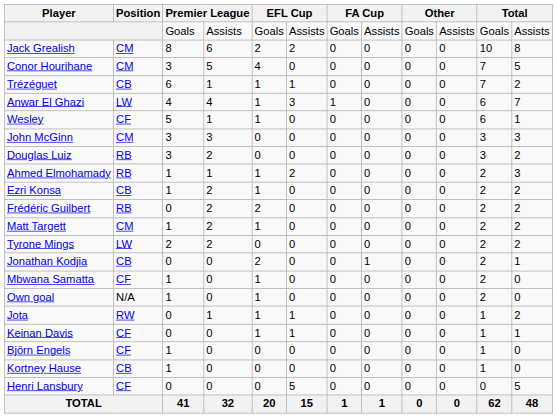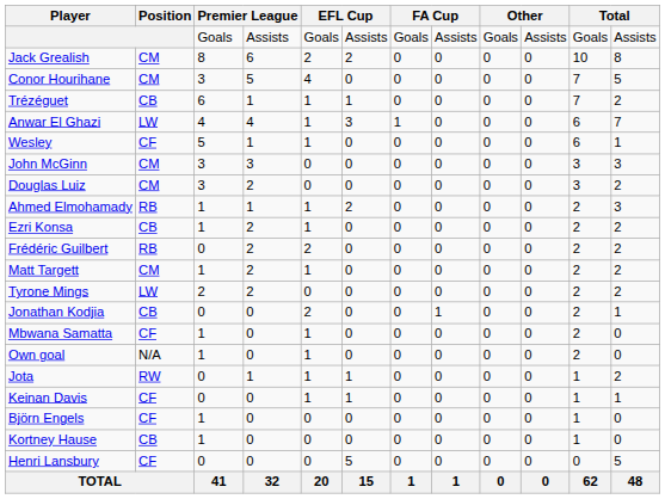 <table class="wikitable sortable">
 <tr>
 <th>Player</th>
 <th>Position</th>
 <th colspan="2">Premier League</th>
 <th colspan="2">EFL Cup</th>
 <th colspan="2">FA Cup</th>
 <th colspan="2">Other</th>
 <th colspan="2">Total</th>
 </tr>
 <tr>
 <th colspan="2"></th>
 <td>Goals</td>
 <td>Assists</td>
 <td>Goals</td>
 <td>Assists</td>
 <td>Goals</td>
 <td>Assists</td>
 <td>Goals</td>
 <td>Assists</td>
 <td>Goals</td>
 <td>Assists</td>
 </tr>
 <tr>
 <td> <a href='#'>Jack Grealish</a></td>
 <td><a href='#'>CM</a></td>
 <td>8</td>
 <td>6</td>
 <td>2</td>
 <td>2</td>
 <td>0</td>
 <td>0</td>
 <td>0</td>
 <td>0</td>
 <td>10</td>
 <td>8</td>
 </tr>
 <tr>
 <td> <a href='#'>Conor Hourihane</a></td>
 <td><a href='#'>CM</a></td>
 <td>3</td>
 <td>5</td>
 <td>4</td>
 <td>0</td>
 <td>0</td>
 <td>0</td>
 <td>0</td>
 <td>0</td>
 <td>7</td>
 <td>5</td>
 </tr>
 <tr>
 <td> <a href='#'>Trézéguet</a></td>
 <td><a href='#'>CB</a></td>
 <td>6</td>
 <td>1</td>
 <td>1</td>
 <td>1</td>
 <td>0</td>
 <td>0</td>
 <td>0</td>
 <td>0</td>
 <td>7</td>
 <td>2</td>
 </tr>
 <tr>
 <td> <a href='#'>Anwar El Ghazi</a></td>
 <td><a href='#'>LW</a></td>
 <td>4</td>
 <td>4</td>
 <td>1</td>
 <td>3</td>
 <td>1</td>
 <td>0</td>
 <td>0</td>
 <td>0</td>
 <td>6</td>
 <td>7</td>
 </tr>
 <tr>
 <td> <a href='#'>Wesley</a></td>
 <td><a href='#'>CF</a></td>
 <td>5</td>
 <td>1</td>
 <td>1</td>
 <td>0</td>
 <td>0</td>
 <td>0</td>
 <td>0</td>
 <td>0</td>
 <td>6</td>
 <td>1</td>
 </tr>
 <tr>
 <td> <a href='#'>John McGinn</a></td>
 <td><a href='#'>CM</a></td>
 <td>3</td>
 <td>3</td>
 <td>0</td>
 <td>0</td>
 <td>0</td>
 <td>0</td>
 <td>0</td>
 <td>0</td>
 <td>3</td>
 <td>3</td>
 </tr>
 <tr>
 <td> <a href='#'>Douglas Luiz</a></td>
-<td><a href='#'>RB</a></td>
+<td><a href='#'>CM</a></td>
 <td>3</td>
 <td>2</td>
 <td>0</td>
 <td>0</td>
 <td>0</td>
 <td>0</td>
 <td>0</td>
 <td>0</td>
 <td>3</td>
 <td>2</td>
 </tr>
 <tr>
 <td> <a href='#'>Ahmed Elmohamady</a></td>
 <td><a href='#'>RB</a></td>
 <td>1</td>
 <td>1</td>
 <td>1</td>
 <td>2</td>
 <td>0</td>
 <td>0</td>
 <td>0</td>
 <td>0</td>
 <td>2</td>
 <td>3</td>
 </tr>
 <tr>
 <td> <a href='#'>Ezri Konsa</a></td>
 <td><a href='#'>CB</a></td>
 <td>1</td>
 <td>2</td>
 <td>1</td>
 <td>0</td>
 <td>0</td>
 <td>0</td>
 <td>0</td>
 <td>0</td>
 <td>2</td>
 <td>2</td>
 </tr>
 <tr>
 <td> <a href='#'>Frédéric Guilbert</a></td>
 <td><a href='#'>RB</a></td>
 <td>0</td>
 <td>2</td>
 <td>2</td>
 <td>0</td>
 <td>0</td>
 <td>0</td>
 <td>0</td>
 <td>0</td>
 <td>2</td>
 <td>2</td>
 </tr>
 <tr>
 <td> <a href='#'>Matt Targett</a></td>
 <td><a href='#'>CM</a></td>
 <td>1</td>
 <td>2</td>
 <td>1</td>
 <td>0</td>
 <td>0</td>
 <td>0</td>
 <td>0</td>
 <td>0</td>
 <td>2</td>
 <td>2</td>
 </tr>
 <tr>
 <td> <a href='#'>Tyrone Mings</a></td>
 <td><a href='#'>LW</a></td>
 <td>2</td>
 <td>2</td>
 <td>0</td>
 <td>0</td>
 <td>0</td>
 <td>0</td>
 <td>0</td>
 <td>0</td>
 <td>2</td>
 <td>2</td>
 </tr>
 <tr>
 <td> <a href='#'>Jonathan Kodjia</a></td>
 <td><a href='#'>CB</a></td>
 <td>0</td>
 <td>0</td>
 <td>2</td>
 <td>0</td>
 <td>0</td>
 <td>1</td>
 <td>0</td>
 <td>0</td>
 <td>2</td>
 <td>1</td>
 </tr>
 <tr>
 <td> <a href='#'>Mbwana Samatta</a></td>
 <td><a href='#'>CF</a></td>
 <td>1</td>
 <td>0</td>
 <td>1</td>
 <td>0</td>
 <td>0</td>
 <td>0</td>
 <td>0</td>
 <td>0</td>
 <td>2</td>
 <td>0</td>
 </tr>
 <tr>
 <td><a href='#'>Own goal</a></td>
 <td>N/A</td>
 <td>1</td>
 <td>0</td>
 <td>1</td>
 <td>0</td>
 <td>0</td>
 <td>0</td>
 <td>0</td>
 <td>0</td>
 <td>2</td>
 <td>0</td>
 </tr>
 <tr>
 <td> <a href='#'>Jota</a></td>
 <td><a href='#'>RW</a></td>
 <td>0</td>
 <td>1</td>
 <td>1</td>
 <td>1</td>
 <td>0</td>
 <td>0</td>
 <td>0</td>
 <td>0</td>
 <td>1</td>
 <td>2</td>
 </tr>
 <tr>
 <td> <a href='#'>Keinan Davis</a></td>
 <td><a href='#'>CF</a></td>
 <td>0</td>
 <td>0</td>
 <td>1</td>
 <td>1</td>
 <td>0</td>
 <td>0</td>
 <td>0</td>
 <td>0</td>
 <td>1</td>
 <td>1</td>
 </tr>
 <tr>
 <td> <a href='#'>Björn Engels</a></td>
 <td><a href='#'>CF</a></td>
 <td>1</td>
 <td>0</td>
 <td>0</td>
 <td>0</td>
 <td>0</td>
 <td>0</td>
 <td>0</td>
 <td>0</td>
 <td>1</td>
 <td>0</td>
 </tr>
 <tr>
 <td> <a href='#'>Kortney Hause</a></td>
 <td><a href='#'>CB</a></td>
 <td>1</td>
 <td>0</td>
 <td>0</td>
 <td>0</td>
 <td>0</td>
 <td>0</td>
 <td>0</td>
 <td>0</td>
 <td>1</td>
 <td>0</td>
 </tr>
 <tr>
 <td> <a href='#'>Henri Lansbury</a></td>
 <td><a href='#'>CF</a></td>
 <td>0</td>
 <td>0</td>
 <td>0</td>
 <td>5</td>
 <td>0</td>
 <td>0</td>
 <td>0</td>
 <td>0</td>
 <td>0</td>
 <td>5</td>
 </tr>
 <tr>
 <th colspan="2">TOTAL</th>
 <th>41</th>
 <th>32</th>
 <th>20</th>
 <th>15</th>
 <th>1</th>
 <th>1</th>
 <th>0</th>
 <th>0</th>
 <th>62</th>
 <th>48</th>
 </tr>
 </table>
